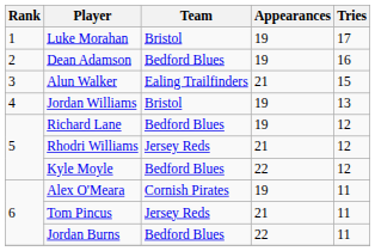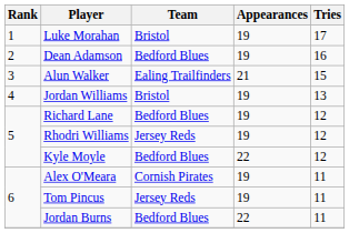 <table class="wikitable">
 <tr>
 <th>Rank</th>
 <th>Player</th>
 <th>Team</th>
 <th>Appearances</th>
 <th>Tries</th>
 </tr>
 <tr>
 <td>1</td>
 <td> <a href='#'>Luke Morahan</a></td>
 <td><a href='#'>Bristol</a></td>
 <td>19</td>
 <td>17</td>
 </tr>
 <tr>
 <td>2</td>
 <td> <a href='#'>Dean Adamson</a></td>
 <td><a href='#'>Bedford Blues</a></td>
 <td>19</td>
 <td>16</td>
 </tr>
 <tr>
 <td>3</td>
 <td> <a href='#'>Alun Walker</a></td>
 <td><a href='#'>Ealing Trailfinders</a></td>
 <td>21</td>
 <td>15</td>
 </tr>
 <tr>
 <td>4</td>
 <td> <a href='#'>Jordan Williams</a></td>
 <td><a href='#'>Bristol</a></td>
 <td>19</td>
 <td>13</td>
 </tr>
 <tr>
 <td rowspan=3>5</td>
 <td> <a href='#'>Richard Lane</a></td>
 <td><a href='#'>Bedford Blues</a></td>
 <td>19</td>
 <td>12</td>
 </tr>
 <tr>
 <td> <a href='#'>Rhodri Williams</a></td>
 <td><a href='#'>Jersey Reds</a></td>
-<td>21</td>
+<td>19</td>
 <td>12</td>
 </tr>
 <tr>
 <td> <a href='#'>Kyle Moyle</a></td>
 <td><a href='#'>Bedford Blues</a></td>
 <td>22</td>
 <td>12</td>
 </tr>
 <tr>
 <td rowspan=3>6</td>
 <td> <a href='#'>Alex O'Meara</a></td>
 <td><a href='#'>Cornish Pirates</a></td>
 <td>19</td>
 <td>11</td>
 </tr>
 <tr>
 <td> <a href='#'>Tom Pincus</a></td>
 <td><a href='#'>Jersey Reds</a></td>
-<td>21</td>
+<td>19</td>
 <td>11</td>
 </tr>
 <tr>
 <td> <a href='#'>Jordan Burns</a></td>
 <td><a href='#'>Bedford Blues</a></td>
 <td>22</td>
 <td>11</td>
 </tr>
 <tr>
 </tr>
 </table>
